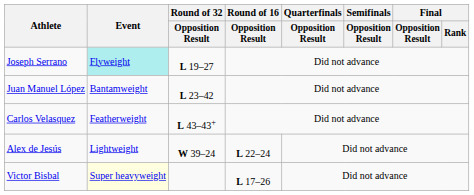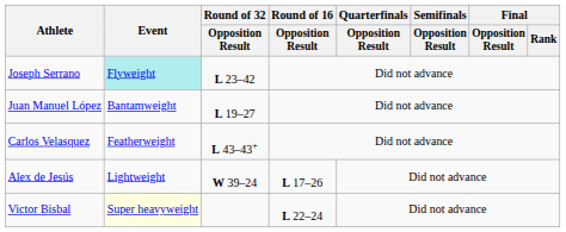 <table class="wikitable" style="font-size:90%">
 <tr>
 <th rowspan="2">Athlete</th>
 <th rowspan="2">Event</th>
 <th>Round of 32</th>
 <th>Round of 16</th>
 <th>Quarterfinals</th>
 <th>Semifinals</th>
 <th colspan=2>Final</th>
 </tr>
 <tr style="font-size:95%">
 <th>Opposition<br>Result</th>
 <th>Opposition<br>Result</th>
 <th>Opposition<br>Result</th>
 <th>Opposition<br>Result</th>
 <th>Opposition<br>Result</th>
 <th>Rank</th>
 </tr>
 <tr align=center>
 <td align=left><a href='#'>Joseph Serrano</a></td>
 <td align=left style="background: paleturquoise;"><a href='#'>Flyweight</a></td>
-<td><br><strong>L</strong> 19–27</td>
+<td><br><strong>L</strong> 23–42</td>
 <td colspan=5>Did not advance</td>
 </tr>
 <tr align=center>
 <td align=left><a href='#'>Juan Manuel López</a></td>
 <td align=left><a href='#'>Bantamweight</a></td>
-<td><br><strong>L</strong> 23–42</td>
+<td><br><strong>L</strong> 19–27</td>
 <td colspan=5>Did not advance</td>
 </tr>
 <tr align=center>
 <td align=left><a href='#'>Carlos Velasquez</a></td>
 <td align=left><a href='#'>Featherweight</a></td>
 <td><br><strong>L</strong> 43–43<sup>+</sup></td>
 <td colspan=5>Did not advance</td>
 </tr>
 <tr align=center>
 <td align=left><a href='#'>Alex de Jesús</a></td>
 <td align=left><a href='#'>Lightweight</a></td>
 <td><br><strong>W</strong> 39–24</td>
-<td><br><strong>L</strong> 22–24</td>
+<td><br><strong>L</strong> 17–26</td>
 <td colspan=4>Did not advance</td>
 </tr>
 <tr align=center>
 <td align=left><a href='#'>Victor Bisbal</a></td>
 <td align=left style="background: lightyellow;"><a href='#'>Super heavyweight</a></td>
 <td></td>
-<td><br><strong>L</strong> 17–26</td>
+<td><br><strong>L</strong> 22–24</td>
 <td colspan=4>Did not advance</td>
 </tr>
 </table>
